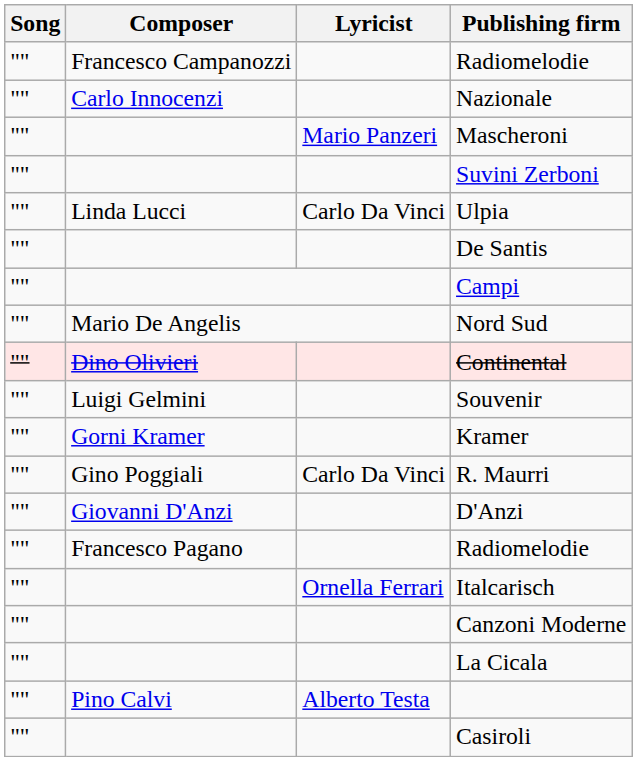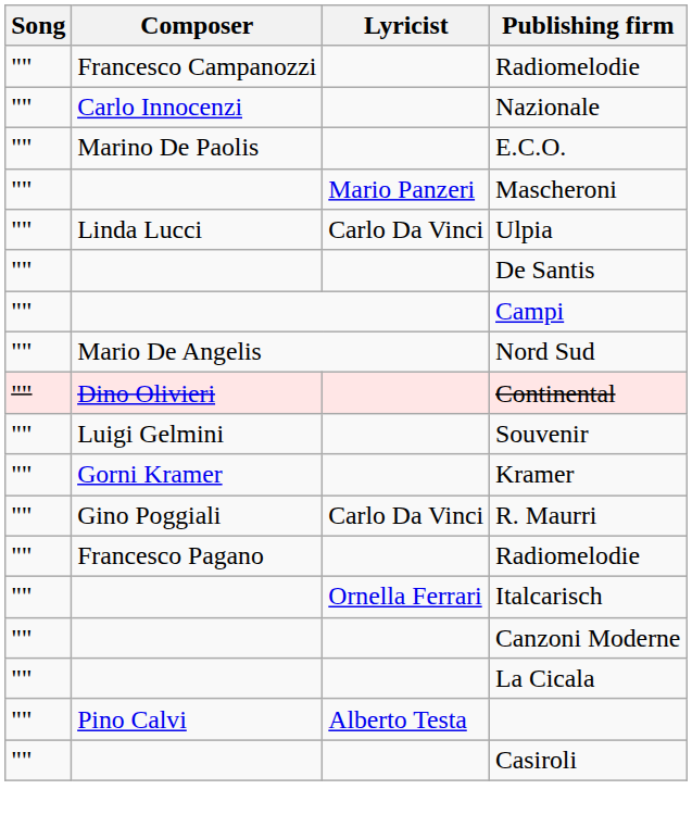 <table class="wikitable">
 <tr>
 <th>Song</th>
 <th>Composer</th>
 <th>Lyricist</th>
 <th>Publishing firm</th>
 </tr>
 <tr>
 <td>""</td>
 <td>Francesco Campanozzi</td>
 <td></td>
 <td>Radiomelodie</td>
 </tr>
 <tr>
 <td>""</td>
 <td><a href='#'>Carlo Innocenzi</a></td>
 <td></td>
 <td>Nazionale</td>
 </tr>
 <tr>
 <td>""</td>
+<td>Marino De Paolis</td>
 <td></td>
-<td><a href='#'>Mario Panzeri</a></td>
-<td>Mascheroni</td>
+<td>E.C.O.</td>
 </tr>
 <tr>
 <td>""</td>
 <td></td>
-<td></td>
-<td><a href='#'>Suvini Zerboni</a></td>
+<td><a href='#'>Mario Panzeri</a></td>
+<td>Mascheroni</td>
 </tr>
 <tr>
 <td>""</td>
 <td>Linda Lucci</td>
 <td>Carlo Da Vinci</td>
 <td>Ulpia</td>
 </tr>
 <tr>
 <td>""</td>
 <td></td>
 <td></td>
 <td>De Santis</td>
 </tr>
 <tr>
 <td>""</td>
 <td colspan=2></td>
 <td><a href='#'>Campi</a></td>
 </tr>
 <tr>
 <td>""</td>
 <td colspan=2>Mario De Angelis</td>
 <td>Nord Sud</td>
 </tr>
 <tr bgcolor="#FFE6E6">
 <td><s>""</s></td>
 <td><a href='#'><s>Dino Olivieri</s></a></td>
 <td><s></s></td>
 <td><s>Continental</s></td>
 </tr>
 <tr>
 <td>""</td>
 <td>Luigi Gelmini</td>
 <td></td>
 <td>Souvenir</td>
 </tr>
 <tr>
 <td>""</td>
 <td><a href='#'>Gorni Kramer</a></td>
 <td></td>
 <td>Kramer</td>
 </tr>
 <tr>
 <td>""</td>
 <td>Gino Poggiali</td>
 <td>Carlo Da Vinci</td>
 <td>R. Maurri</td>
 </tr>
 <tr>
 <td>""</td>
-<td><a href='#'>Giovanni D'Anzi</a></td>
-<td></td>
-<td>D'Anzi</td>
-</tr>
-<tr>
-<td>""</td>
 <td>Francesco Pagano</td>
 <td></td>
 <td>Radiomelodie</td>
 </tr>
 <tr>
 <td>""</td>
 <td></td>
 <td><a href='#'>Ornella Ferrari</a></td>
 <td>Italcarisch</td>
 </tr>
 <tr>
 <td>""</td>
 <td></td>
 <td></td>
 <td>Canzoni Moderne</td>
 </tr>
 <tr>
 <td>""</td>
 <td></td>
 <td></td>
 <td>La Cicala</td>
 </tr>
 <tr>
 <td>""</td>
 <td><a href='#'>Pino Calvi</a></td>
 <td><a href='#'>Alberto Testa</a></td>
 <td></td>
 </tr>
 <tr>
 <td>""</td>
 <td></td>
 <td></td>
 <td>Casiroli</td>
 </tr>
 </table>
